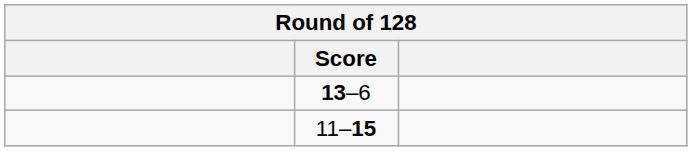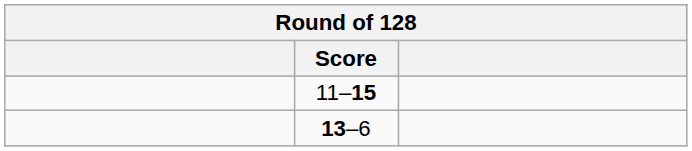 <table class="wikitable" style="text-align: center; font-size:90% ">
 <tr>
 <th colspan=3>Round of 128</th>
 </tr>
 <tr>
 <th align="right" width="180"></th>
 <th width="60">Score</th>
 <th align="left" width="180"></th>
 </tr>
 <tr>
+<td align=left></td>
+<td align=center>11–<strong>15</strong></td>
+<td align=left><strong></strong></td>
+</tr>
+<tr>
 <td align=left><strong></strong></td>
 <td align=center><strong>13</strong>–6</td>
 <td align=left></td>
 </tr>
-<tr>
-<td align=left></td>
-<td align=center>11–<strong>15</strong></td>
-<td align=left><strong></strong></td>
-</tr>
 </table>
